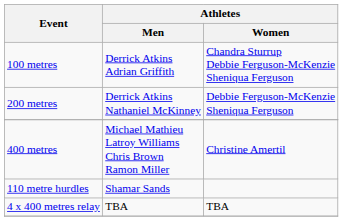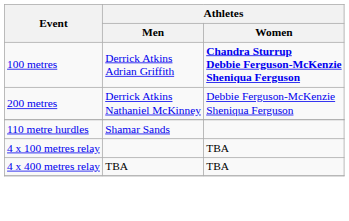 <table class=wikitable style="font-size:90%">
 <tr>
 <th rowspan=2>Event</th>
 <th colspan=2>Athletes</th>
 </tr>
 <tr>
 <th>Men</th>
 <th>Women</th>
 </tr>
 <tr>
 <td><a href='#'>100 metres</a></td>
 <td><a href='#'>Derrick Atkins</a> <br> <a href='#'>Adrian Griffith</a></td>
-<td><a href='#'>Chandra Sturrup</a> <br> <a href='#'>Debbie Ferguson-McKenzie</a> <br> <a href='#'>Sheniqua Ferguson</a></td>
+<td><strong><a href='#'>Chandra Sturrup</a> <br> <a href='#'>Debbie Ferguson-McKenzie</a> <br> <a href='#'>Sheniqua Ferguson</a></strong></td>
 </tr>
 <tr>
 <td><a href='#'>200 metres</a></td>
 <td><a href='#'>Derrick Atkins</a> <br> <a href='#'>Nathaniel McKinney</a></td>
 <td><a href='#'>Debbie Ferguson-McKenzie</a> <br> <a href='#'>Sheniqua Ferguson</a></td>
 </tr>
 <tr>
 </tr>
 <tr>
-<td><a href='#'>400 metres</a></td>
-<td><a href='#'>Michael Mathieu</a> <br> <a href='#'>Latroy Williams</a> <br> <a href='#'>Chris Brown</a> <br> <a href='#'>Ramon Miller</a></td>
-<td><a href='#'>Christine Amertil</a></td>
-</tr>
-<tr>
 <td><a href='#'>110 metre hurdles</a></td>
 <td><a href='#'>Shamar Sands</a></td>
 <td></td>
+</tr>
+<tr>
+<td><a href='#'>4 x 100 metres relay</a></td>
+<td></td>
+<td>TBA</td>
 </tr>
 <tr>
 <td><a href='#'>4 x 400 metres relay</a></td>
 <td>TBA</td>
 <td>TBA</td>
 </tr>
 <tr>
 </tr>
 </table>
